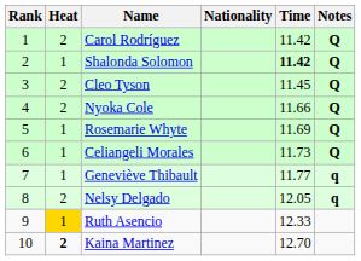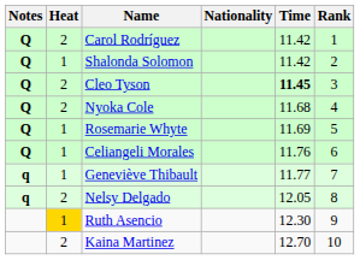 <table class="wikitable sortable" style="text-align:center">
 <tr>
-<th>Rank</th>
+<th>Notes</th>
 <th>Heat</th>
 <th>Name</th>
 <th>Nationality</th>
 <th>Time</th>
-<th>Notes</th>
+<th>Rank</th>
 </tr>
 <tr bgcolor=ccffcc>
-<td align=center>1</td>
+<td><strong>Q</strong></td>
 <td align=center>2</td>
 <td align=left><a href='#'>Carol Rodríguez</a></td>
 <td align=left></td>
 <td>11.42</td>
-<td><strong>Q</strong></td>
+<td align=center>1</td>
 </tr>
 <tr bgcolor=ccffcc>
-<td align=center>2</td>
+<td><strong>Q</strong></td>
 <td align=center>1</td>
 <td align=left><a href='#'>Shalonda Solomon</a></td>
 <td align=left></td>
-<td><strong>11.42</strong></td>
-<td><strong>Q</strong></td>
+<td>11.42</td>
+<td align=center>2</td>
 </tr>
 <tr bgcolor=ccffcc>
-<td align=center>3</td>
+<td><strong>Q</strong></td>
 <td align=center>2</td>
 <td align=left><a href='#'>Cleo Tyson</a></td>
 <td align=left></td>
-<td>11.45</td>
-<td><strong>Q</strong></td>
+<td><strong>11.45</strong></td>
+<td align=center>3</td>
 </tr>
 <tr bgcolor=ccffcc>
-<td align=center>4</td>
+<td><strong>Q</strong></td>
 <td align=center>2</td>
 <td align=left><a href='#'>Nyoka Cole</a></td>
 <td align=left></td>
-<td>11.66</td>
-<td><strong>Q</strong></td>
+<td>11.68</td>
+<td align=center>4</td>
 </tr>
 <tr bgcolor=ccffcc>
-<td align=center>5</td>
+<td><strong>Q</strong></td>
 <td align=center>1</td>
 <td align=left><a href='#'>Rosemarie Whyte</a></td>
 <td align=left></td>
 <td>11.69</td>
-<td><strong>Q</strong></td>
+<td align=center>5</td>
 </tr>
 <tr bgcolor=ccffcc>
-<td align=center>6</td>
+<td><strong>Q</strong></td>
 <td align=center>1</td>
 <td align=left><a href='#'>Celiangeli Morales</a></td>
 <td align=left></td>
-<td>11.73</td>
-<td><strong>Q</strong></td>
+<td>11.76</td>
+<td align=center>6</td>
 </tr>
 <tr bgcolor=ddffdd>
-<td align=center>7</td>
+<td><strong>q</strong></td>
 <td align=center>1</td>
 <td align=left><a href='#'>Geneviève Thibault</a></td>
 <td align=left></td>
 <td>11.77</td>
-<td><strong>q</strong></td>
+<td align=center>7</td>
 </tr>
 <tr bgcolor=ddffdd>
-<td align=center>8</td>
+<td><strong>q</strong></td>
 <td align=center>2</td>
 <td align=left><a href='#'>Nelsy Delgado</a></td>
 <td align=left></td>
 <td>12.05</td>
-<td><strong>q</strong></td>
+<td align=center>8</td>
 </tr>
 <tr>
-<td align=center>9</td>
+<td></td>
 <td align=center style="background: gold;">1</td>
 <td align=left><a href='#'>Ruth Asencio</a></td>
 <td align=left></td>
-<td>12.33</td>
-<td></td>
+<td>12.30</td>
+<td align=center>9</td>
 </tr>
 <tr>
-<td align=center>10</td>
-<td align=center><strong>2</strong></td>
+<td></td>
+<td align=center>2</td>
 <td align=left><a href='#'>Kaina Martinez</a></td>
 <td align=left></td>
 <td>12.70</td>
-<td></td>
+<td align=center>10</td>
 </tr>
 </table>
